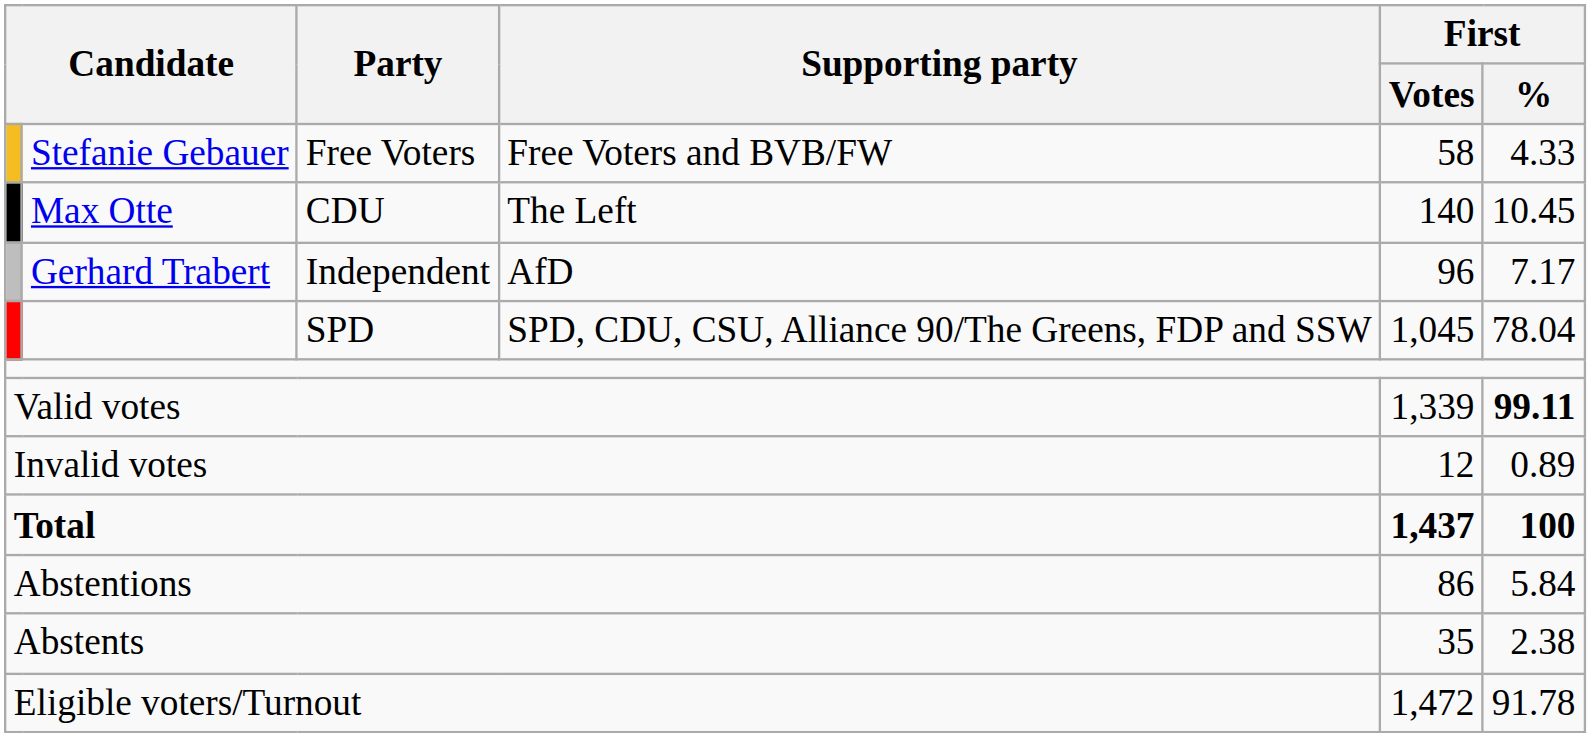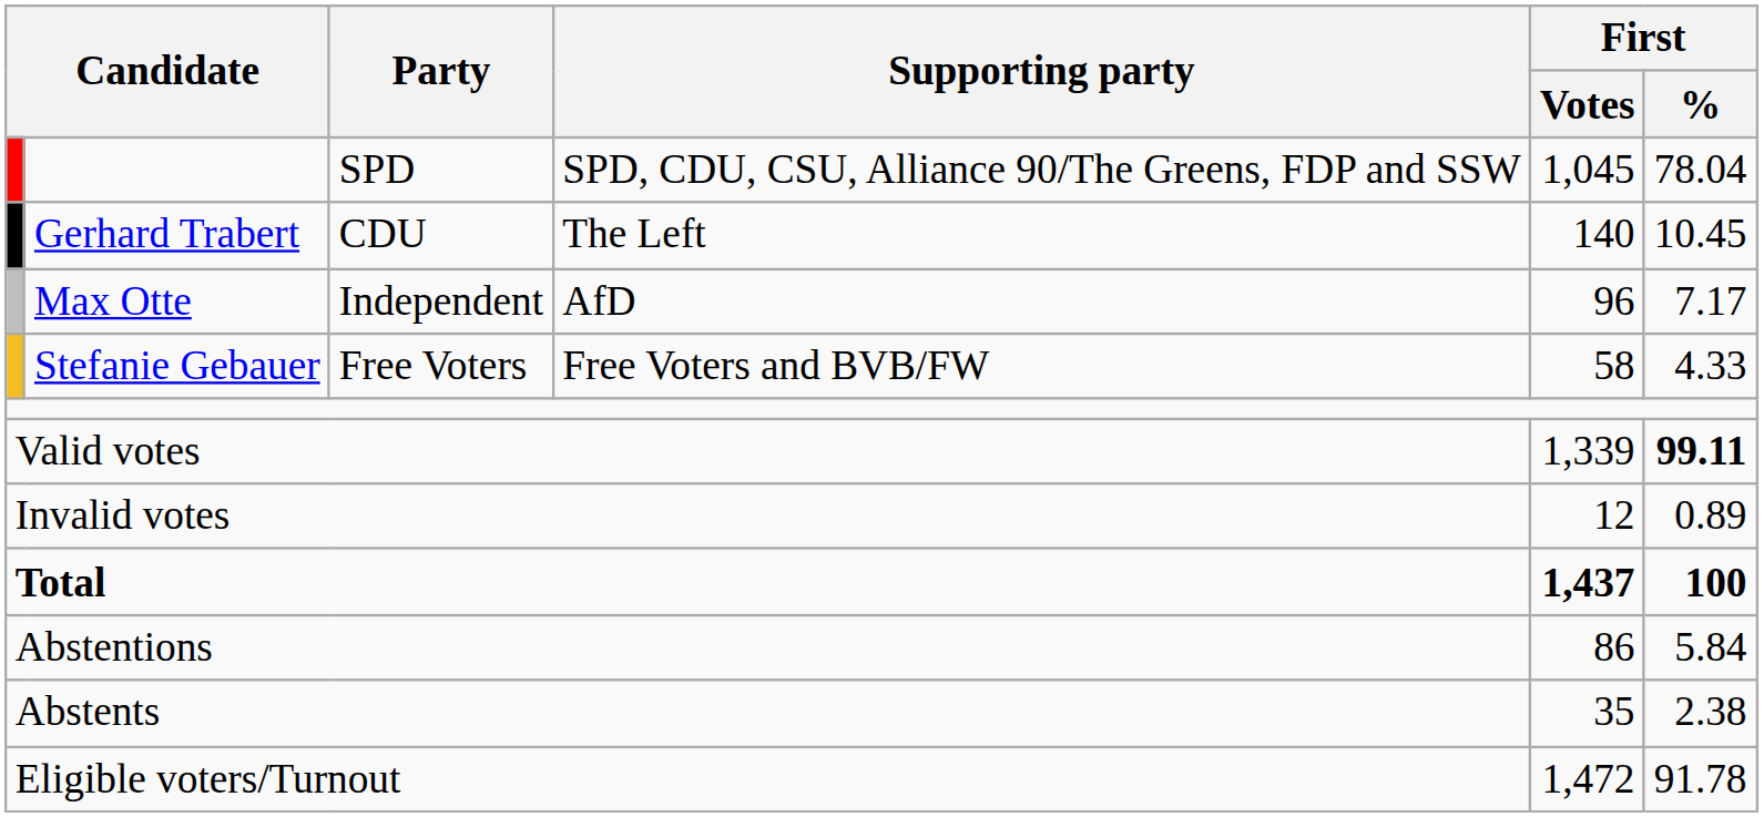 <table class=wikitable style=text-align:right>
 <tr>
 <th colspan=2 rowspan=2>Candidate</th>
 <th rowspan=2>Party</th>
 <th rowspan=2>Supporting party</th>
 <th colspan=2>First</th>
 </tr>
 <tr>
 <th>Votes</th>
 <th>%</th>
 </tr>
 <tr>
-<td bgcolor="#F5BD1F"></td>
-<td align=left><a href='#'>Stefanie Gebauer</a></td>
-<td align=left>Free Voters</td>
-<td align="left">Free Voters and BVB/FW</td>
-<td>58</td>
-<td>4.33</td>
+<td bgcolor="#FF0000"></td>
+<td align=left></td>
+<td align=left>SPD</td>
+<td align="left">SPD, CDU, CSU, Alliance 90/The Greens, FDP and SSW</td>
+<td>1,045</td>
+<td>78.04</td>
 </tr>
 <tr>
 <td bgcolor="#000000"></td>
-<td align=left><a href='#'>Max Otte</a></td>
+<td align=left><a href='#'>Gerhard Trabert</a></td>
 <td align=left>CDU </td>
 <td align=left>The Left</td>
 <td>140</td>
 <td>10.45</td>
 </tr>
 <tr>
 <td bgcolor="#BEBEBE"></td>
-<td align=left><a href='#'>Gerhard Trabert</a></td>
+<td align=left><a href='#'>Max Otte</a></td>
 <td align=left>Independent</td>
 <td align="left">AfD</td>
 <td>96</td>
 <td>7.17</td>
 </tr>
 <tr>
-<td bgcolor="#FF0000"></td>
-<td align=left></td>
-<td align=left>SPD</td>
-<td align="left">SPD, CDU, CSU, Alliance 90/The Greens, FDP and SSW</td>
-<td>1,045</td>
-<td>78.04</td>
+<td bgcolor="#F5BD1F"></td>
+<td align=left><a href='#'>Stefanie Gebauer</a></td>
+<td align=left>Free Voters</td>
+<td align="left">Free Voters and BVB/FW</td>
+<td>58</td>
+<td>4.33</td>
 </tr>
 <tr>
 <td colspan=6></td>
 </tr>
 <tr>
 <td colspan=4 align=left>Valid votes</td>
 <td>1,339</td>
 <td><strong>99.11</strong></td>
 </tr>
 <tr>
 <td colspan=4 align=left>Invalid votes</td>
 <td>12</td>
 <td>0.89</td>
 </tr>
 <tr>
 <td colspan=4 align=left><strong>Total</strong></td>
 <td><strong>1,437</strong></td>
 <td><strong>100</strong></td>
 </tr>
 <tr>
 <td colspan=4 align=left>Abstentions</td>
 <td>86</td>
 <td>5.84</td>
 </tr>
 <tr>
 <td colspan=4 align=left>Abstents</td>
 <td>35</td>
 <td>2.38</td>
 </tr>
 <tr>
 <td colspan=4 align=left>Eligible voters/Turnout</td>
 <td>1,472</td>
 <td>91.78</td>
 </tr>
 </table>
